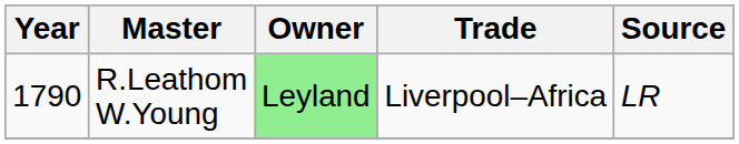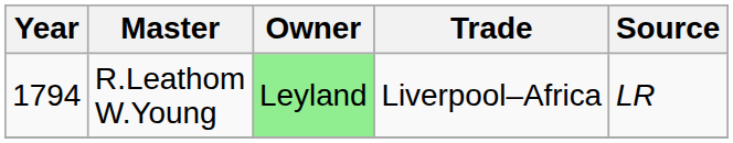 <table class=" wikitable">
 <tr>
 <th>Year</th>
 <th>Master</th>
 <th>Owner</th>
 <th>Trade</th>
 <th>Source</th>
 </tr>
 <tr>
-<td>1790</td>
+<td>1794</td>
 <td>R.Leathom<br>W.Young</td>
 <td style="background: lightgreen;">Leyland</td>
 <td>Liverpool–Africa</td>
 <td><em>LR</em></td>
 </tr>
 <tr>
 </tr>
 </table>
